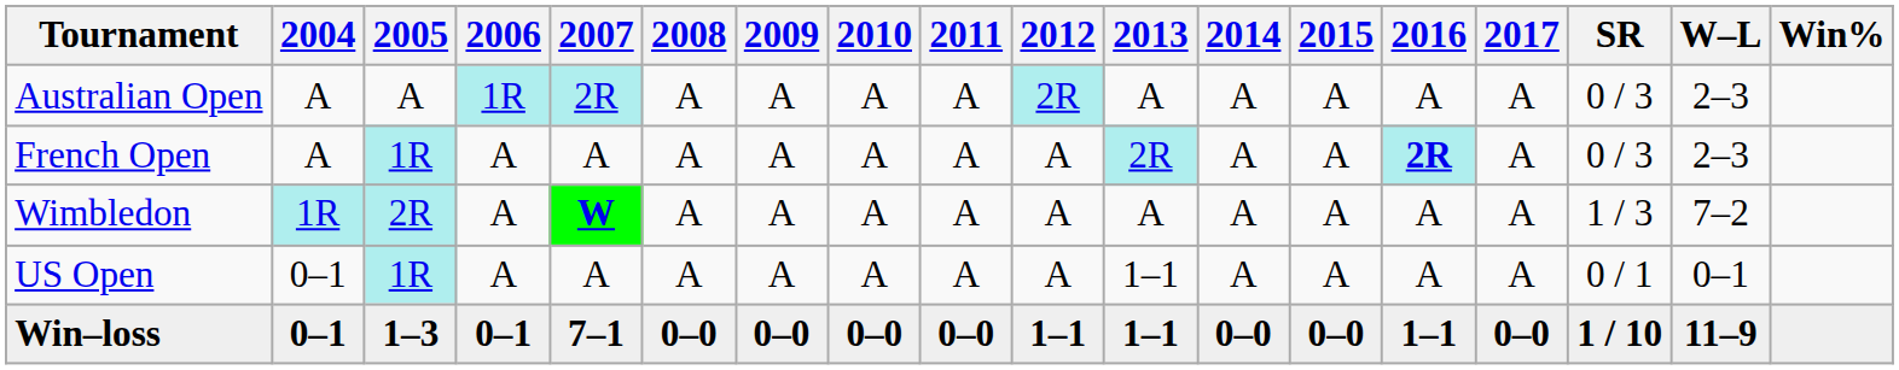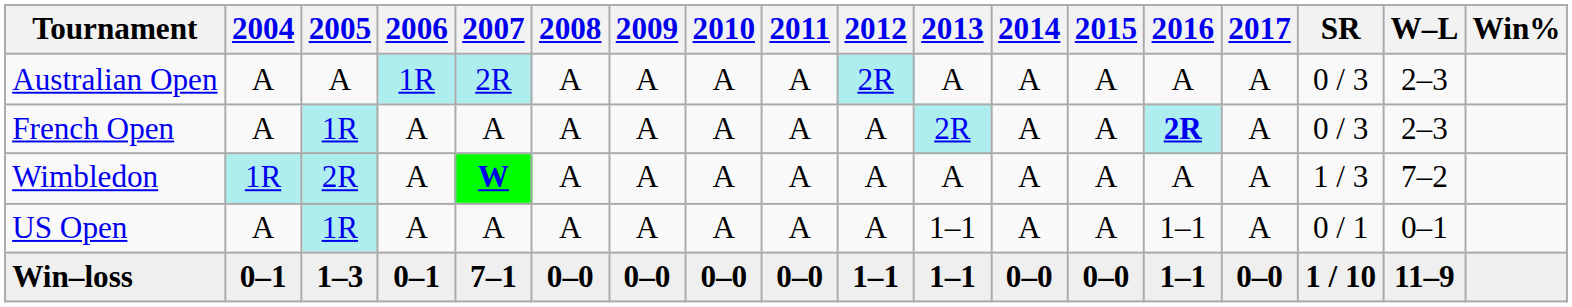 <table class=wikitable style=text-align:center>
 <tr>
 <th>Tournament</th>
 <th><a href='#'>2004</a></th>
 <th><a href='#'>2005</a></th>
 <th><a href='#'>2006</a></th>
 <th><a href='#'>2007</a></th>
 <th><a href='#'>2008</a></th>
 <th><a href='#'>2009</a></th>
 <th><a href='#'>2010</a></th>
 <th><a href='#'>2011</a></th>
 <th><a href='#'>2012</a></th>
 <th><a href='#'>2013</a></th>
 <th><a href='#'>2014</a></th>
 <th><a href='#'>2015</a></th>
 <th><a href='#'>2016</a></th>
 <th><a href='#'>2017</a></th>
 <th>SR</th>
 <th>W–L</th>
 <th>Win%</th>
 </tr>
 <tr>
 <td align=left><a href='#'>Australian Open</a></td>
 <td>A</td>
 <td>A</td>
 <td bgcolor=afeeee><a href='#'>1R</a></td>
 <td bgcolor=afeeee><a href='#'>2R</a></td>
 <td>A</td>
 <td>A</td>
 <td>A</td>
 <td>A</td>
 <td bgcolor=afeeee><a href='#'>2R</a></td>
 <td>A</td>
 <td>A</td>
 <td>A</td>
 <td>A</td>
 <td>A</td>
 <td>0 / 3</td>
 <td>2–3</td>
 <td></td>
 </tr>
 <tr>
 <td align=left><a href='#'>French Open</a></td>
 <td>A</td>
 <td bgcolor=afeeee><a href='#'>1R</a></td>
 <td>A</td>
 <td>A</td>
 <td>A</td>
 <td>A</td>
 <td>A</td>
 <td>A</td>
 <td>A</td>
 <td bgcolor=afeeee><a href='#'>2R</a></td>
 <td>A</td>
 <td>A</td>
 <td bgcolor=afeeee><strong><a href='#'>2R</a></strong></td>
 <td>A</td>
 <td>0 / 3</td>
 <td>2–3</td>
 <td></td>
 </tr>
 <tr>
 <td align=left><a href='#'>Wimbledon</a></td>
 <td bgcolor=afeeee><a href='#'>1R</a></td>
 <td bgcolor=afeeee><a href='#'>2R</a></td>
 <td>A</td>
 <td bgcolor=lime><strong><a href='#'>W</a></strong></td>
 <td>A</td>
 <td>A</td>
 <td>A</td>
 <td>A</td>
 <td>A</td>
 <td>A</td>
 <td>A</td>
 <td>A</td>
 <td>A</td>
 <td>A</td>
 <td>1 / 3</td>
 <td>7–2</td>
 <td></td>
 </tr>
 <tr>
 <td align=left><a href='#'>US Open</a></td>
-<td>0–1</td>
+<td>A</td>
 <td bgcolor=afeeee><a href='#'>1R</a></td>
 <td>A</td>
 <td>A</td>
 <td>A</td>
 <td>A</td>
 <td>A</td>
 <td>A</td>
 <td>A</td>
 <td>1–1</td>
 <td>A</td>
 <td>A</td>
-<td>A</td>
+<td>1–1</td>
 <td>A</td>
 <td>0 / 1</td>
 <td>0–1</td>
 <td></td>
 </tr>
 <tr style="background:#efefef;font-weight:bold;">
 <td style="text-align:left">Win–loss</td>
 <td>0–1</td>
 <td>1–3</td>
 <td>0–1</td>
 <td>7–1</td>
 <td>0–0</td>
 <td>0–0</td>
 <td>0–0</td>
 <td>0–0</td>
 <td>1–1</td>
 <td>1–1</td>
 <td>0–0</td>
 <td>0–0</td>
 <td>1–1</td>
 <td>0–0</td>
 <td>1 / 10</td>
 <td>11–9</td>
 <td></td>
 </tr>
 </table>
